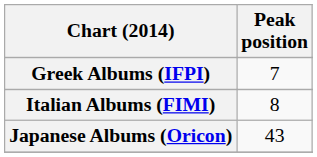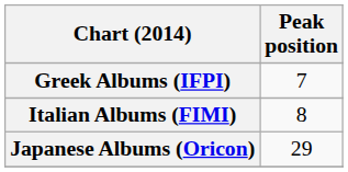 <table class="wikitable plainrowheaders sortable" style="text-align:center;">
 <tr>
 <th>Chart (2014)</th>
 <th>Peak<br>position</th>
 </tr>
 <tr>
 </tr>
 <tr>
 </tr>
 <tr>
 </tr>
 <tr>
 </tr>
 <tr>
 </tr>
 <tr>
 </tr>
 <tr>
 </tr>
 <tr>
 </tr>
 <tr>
 </tr>
 <tr>
 </tr>
 <tr>
 <th scope="row">Greek Albums (<a href='#'>IFPI</a>)</th>
 <td>7</td>
 </tr>
 <tr>
 </tr>
 <tr>
 </tr>
 <tr>
 <th scope="row">Italian Albums (<a href='#'>FIMI</a>)</th>
 <td>8</td>
 </tr>
 <tr>
 <th scope="row">Japanese Albums (<a href='#'>Oricon</a>)</th>
-<td>43</td>
+<td>29</td>
 </tr>
 <tr>
 </tr>
 <tr>
 </tr>
 <tr>
 </tr>
 <tr>
 </tr>
 <tr>
 </tr>
 <tr>
 </tr>
 <tr>
 </tr>
 <tr>
 </tr>
 <tr>
 </tr>
 <tr>
 </tr>
 </table>
